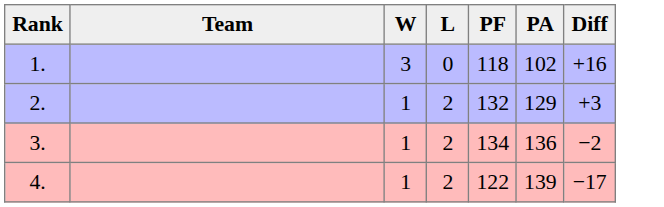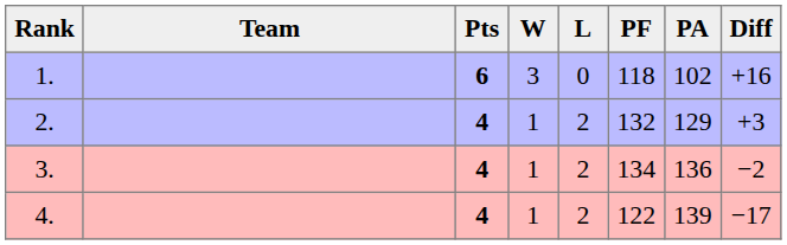 <table style=border-collapse:collapse border=1 cellspacing=0 cellpadding=5>
 <tr align=center bgcolor=#efefef>
 <th width=20>Rank</th>
 <th width=220>Team</th>
+<th width=20>Pts</th>
 <th width=20>W</th>
 <th width=20>L</th>
 <th width=20>PF</th>
 <th width=20>PA</th>
 <th width=20>Diff</th>
 </tr>
 <tr align=center bgcolor="#BBBBFF">
 <td>1.</td>
 <td align=left></td>
+<td><strong>6</strong></td>
 <td>3</td>
 <td>0</td>
 <td>118</td>
 <td>102</td>
 <td>+16</td>
 </tr>
 <tr align=center bgcolor="#BBBBFF">
 <td>2.</td>
 <td align=left></td>
+<td><strong>4</strong></td>
 <td>1</td>
 <td>2</td>
 <td>132</td>
 <td>129</td>
 <td>+3</td>
 </tr>
 <tr align=center bgcolor="#ffbbbb">
 <td>3.</td>
 <td align=left></td>
+<td><strong>4</strong></td>
 <td>1</td>
 <td>2</td>
 <td>134</td>
 <td>136</td>
 <td>−2</td>
 </tr>
 <tr align=center bgcolor="#ffbbbb">
 <td>4.</td>
 <td align=left></td>
+<td><strong>4</strong></td>
 <td>1</td>
 <td>2</td>
 <td>122</td>
 <td>139</td>
 <td>−17</td>
 </tr>
 </table>
